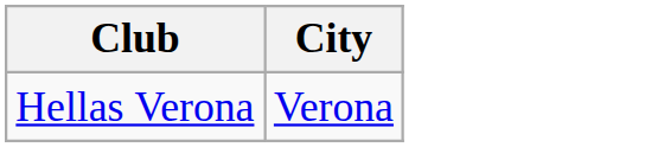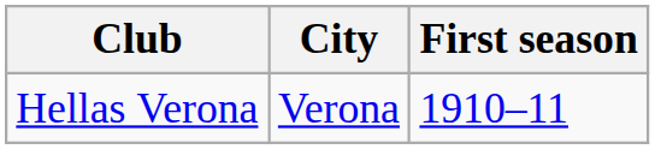 <table class="wikitable">
 <tr>
 <th>Club</th>
 <th>City</th>
+<th>First season</th>
 </tr>
 <tr>
 <td><a href='#'>Hellas Verona</a></td>
 <td><a href='#'>Verona</a></td>
+<td><a href='#'>1910–11</a></td>
 </tr>
 </table>
